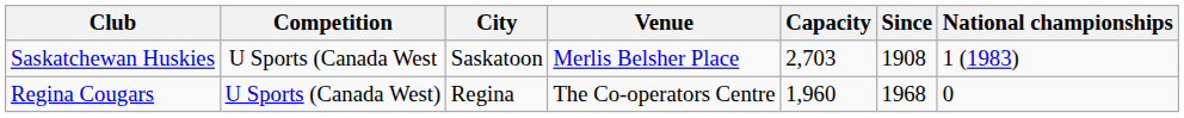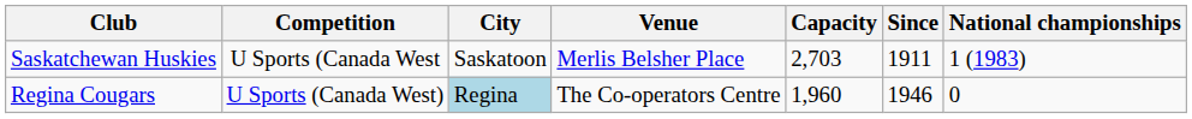 <table class="wikitable sortable">
 <tr>
 <th>Club</th>
 <th>Competition</th>
 <th>City</th>
 <th>Venue</th>
 <th>Capacity</th>
 <th>Since</th>
 <th>National championships</th>
 </tr>
 <tr>
 <td><a href='#'>Saskatchewan Huskies</a></td>
 <td align="center">U Sports (Canada West</td>
 <td>Saskatoon</td>
 <td><a href='#'>Merlis Belsher Place</a></td>
 <td>2,703</td>
-<td>1908</td>
+<td>1911</td>
 <td>1 (<a href='#'>1983</a>)</td>
 </tr>
 <tr>
 <td><a href='#'>Regina Cougars</a></td>
 <td align="center"><a href='#'>U Sports</a> (Canada West)</td>
-<td>Regina</td>
+<td style="background: lightblue;">Regina</td>
 <td>The Co-operators Centre</td>
 <td>1,960</td>
-<td>1968</td>
+<td>1946</td>
 <td>0</td>
 </tr>
 </table>
